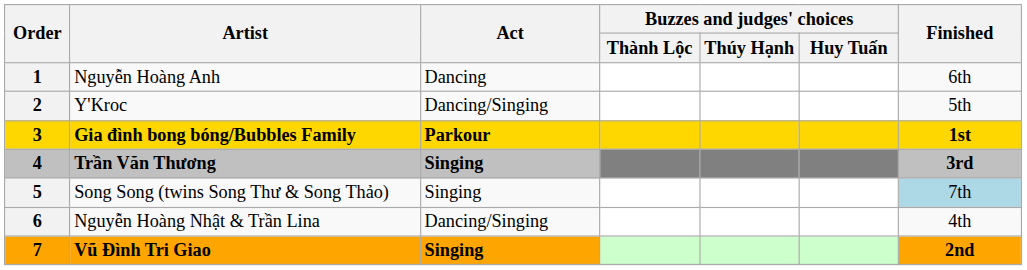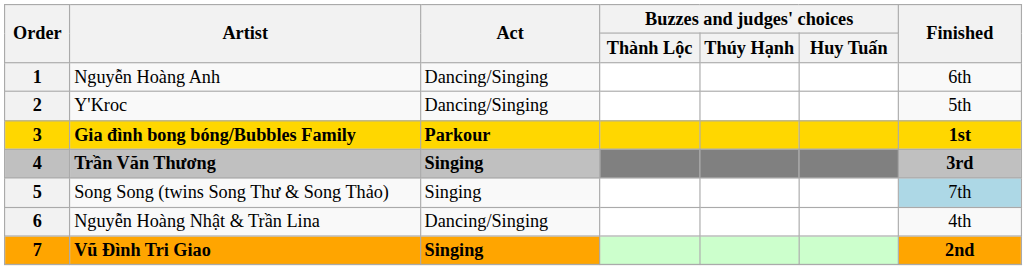 <table class=wikitable>
 <tr>
 <th rowspan=2 width=50>Order</th>
 <th rowspan=2 width=300>Artist</th>
 <th rowspan=2 width=150>Act</th>
 <th colspan=3 width=240>Buzzes and judges' choices</th>
 <th rowspan=2 width=100>Finished</th>
 </tr>
 <tr>
 <th width=80>Thành Lộc</th>
 <th width=80>Thúy Hạnh</th>
 <th width=80>Huy Tuấn</th>
 </tr>
 <tr>
 <th>1</th>
 <td>Nguyễn Hoàng Anh</td>
-<td>Dancing</td>
+<td>Dancing/Singing</td>
 <td align=center bgcolor=white></td>
 <td align=center bgcolor=white></td>
 <td align=center bgcolor=white></td>
 <td align=center>6th</td>
 </tr>
 <tr>
 <th>2</th>
 <td>Y'Kroc</td>
 <td>Dancing/Singing</td>
 <td align=center bgcolor=white></td>
 <td align=center bgcolor=white></td>
 <td align=center bgcolor=white></td>
 <td align=center>5th</td>
 </tr>
 <tr>
 <td align=center bgcolor=gold><strong>3</strong></td>
 <td bgcolor=gold><strong>Gia đình bong bóng/Bubbles Family</strong></td>
 <td bgcolor=gold><strong>Parkour</strong></td>
 <td align=center bgcolor=gold></td>
 <td align=center bgcolor=gold></td>
 <td align=center bgcolor=gold></td>
 <td align=center bgcolor=gold><strong>1st</strong></td>
 </tr>
 <tr>
 <td align=center bgcolor=silver><strong>4</strong></td>
 <td bgcolor=silver><strong>Trần Văn Thương</strong></td>
 <td bgcolor=silver><strong>Singing</strong></td>
 <td align=center bgcolor=gray></td>
 <td align=center bgcolor=gray></td>
 <td align=center bgcolor=gray></td>
 <td align=center bgcolor=silver><strong>3rd</strong></td>
 </tr>
 <tr>
 <th>5</th>
 <td>Song Song (twins Song Thư & Song Thảo)</td>
 <td>Singing</td>
 <td align=center bgcolor=white></td>
 <td align=center bgcolor=white></td>
 <td align=center bgcolor=white></td>
 <td align=center style="background: lightblue;">7th</td>
 </tr>
 <tr>
 <th>6</th>
 <td>Nguyễn Hoàng Nhật & Trần Lina</td>
 <td>Dancing/Singing</td>
 <td align=center bgcolor=white></td>
 <td align=center bgcolor=white></td>
 <td align=center bgcolor=white></td>
 <td align=center>4th</td>
 </tr>
 <tr>
 <td align=center bgcolor=orange><strong>7</strong></td>
 <td bgcolor=orange><strong>Vũ Đình Tri Giao</strong></td>
 <td bgcolor=orange><strong>Singing</strong></td>
 <td align=center bgcolor="#cfc"></td>
 <td align=center bgcolor="#cfc"></td>
 <td align=center bgcolor="#cfc"></td>
 <td align=center bgcolor=orange><strong>2nd</strong></td>
 </tr>
 <tr>
 </tr>
 </table>
